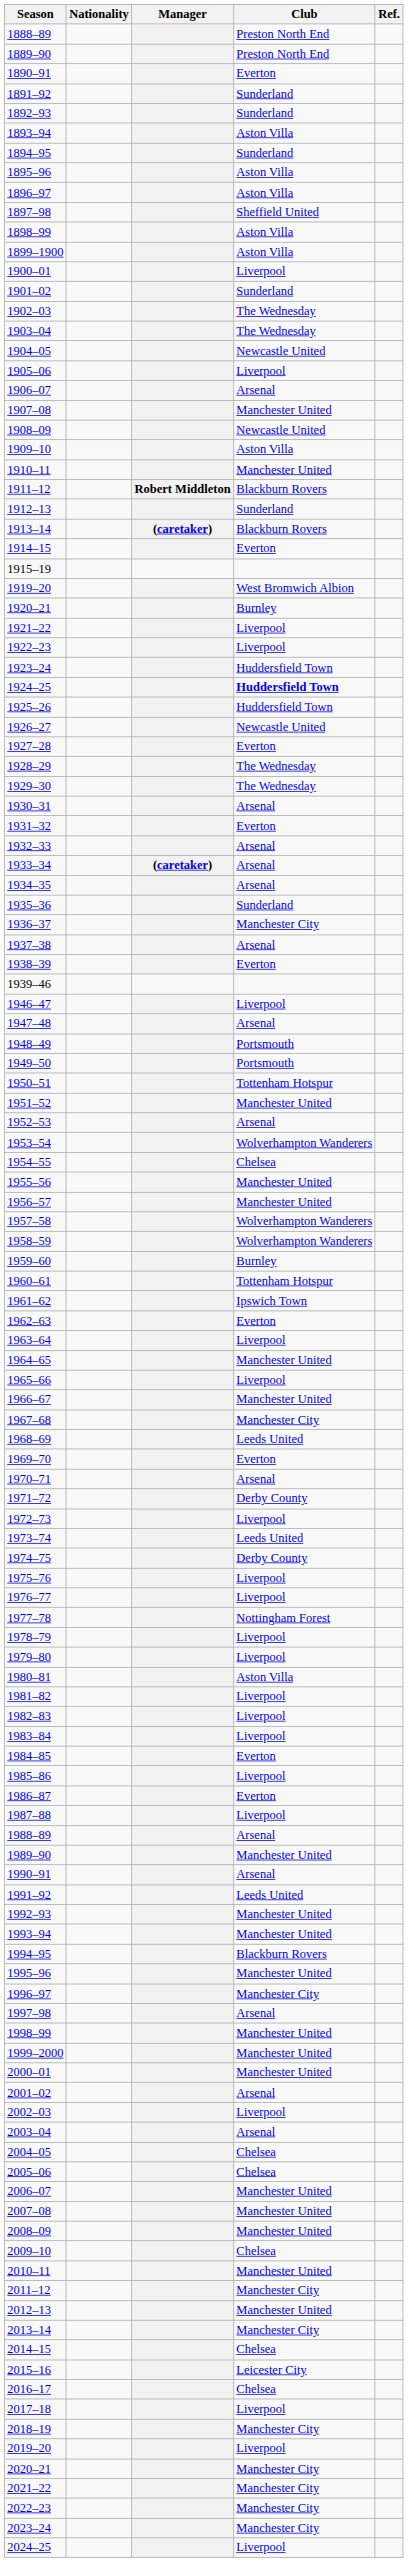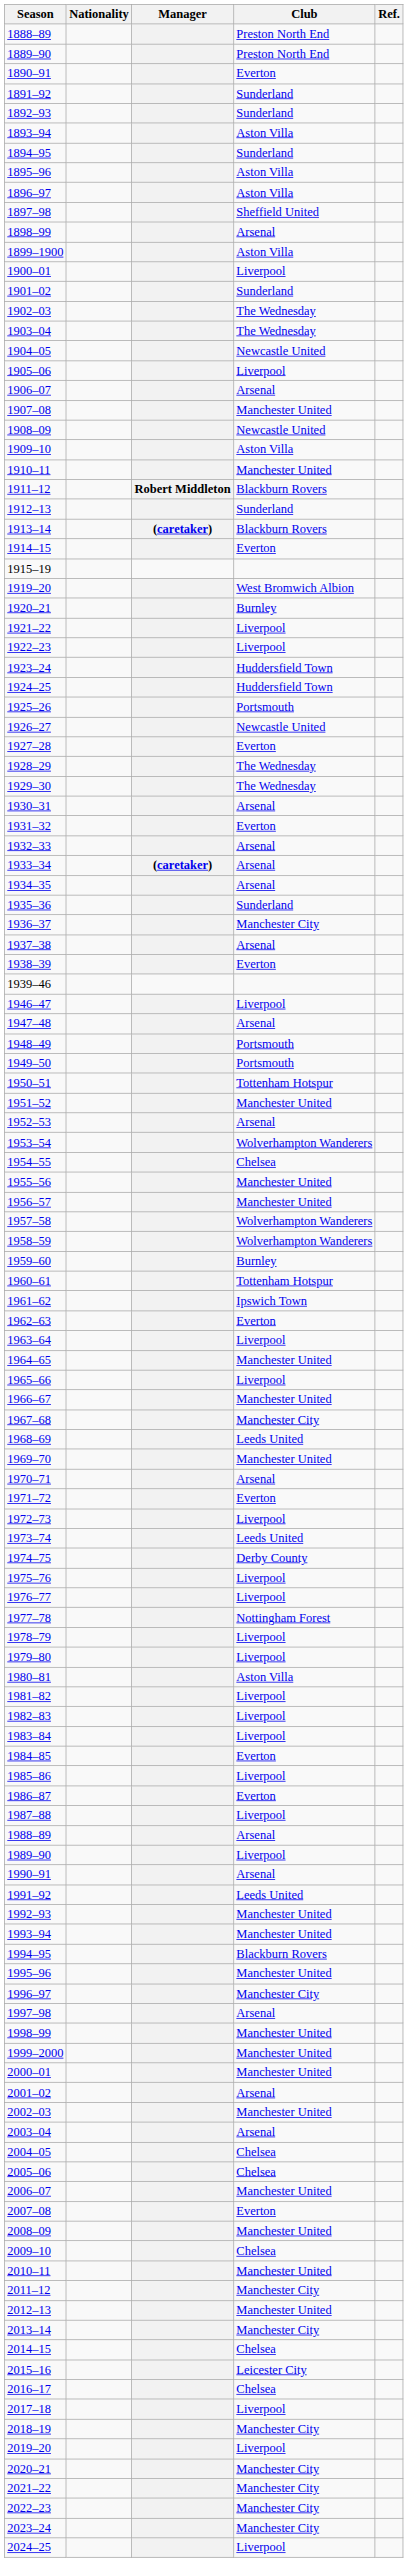 <table class="sortable wikitable plainrowheaders">
 <tr>
 <th scope=col>Season</th>
 <th scope=col>Nationality</th>
 <th scope=col>Manager</th>
 <th scope=col>Club</th>
 <th scope=col class="unsortable">Ref.</th>
 </tr>
 <tr>
 <td> <a href='#'>1888–89</a></td>
 <td></td>
 <th scope=row></th>
 <td><a href='#'>Preston North End</a></td>
 <td></td>
 </tr>
 <tr>
 <td><a href='#'>1889–90</a></td>
 <td></td>
 <th scope=row></th>
 <td><a href='#'>Preston North End</a></td>
 <td></td>
 </tr>
 <tr>
 <td><a href='#'>1890–91</a></td>
 <td></td>
 <th scope=row></th>
 <td><a href='#'>Everton</a></td>
 <td></td>
 </tr>
 <tr>
 <td><a href='#'>1891–92</a></td>
 <td></td>
 <th scope=row></th>
 <td><a href='#'>Sunderland</a></td>
 <td></td>
 </tr>
 <tr>
 <td> <a href='#'>1892–93</a></td>
 <td></td>
 <th scope=row></th>
 <td><a href='#'>Sunderland</a></td>
 <td></td>
 </tr>
 <tr>
 <td><a href='#'>1893–94</a></td>
 <td></td>
 <th scope=row></th>
 <td><a href='#'>Aston Villa</a></td>
 <td></td>
 </tr>
 <tr>
 <td><a href='#'>1894–95</a></td>
 <td></td>
 <th scope=row></th>
 <td><a href='#'>Sunderland</a></td>
 <td></td>
 </tr>
 <tr>
 <td><a href='#'>1895–96</a></td>
 <td></td>
 <th scope=row></th>
 <td><a href='#'>Aston Villa</a></td>
 <td></td>
 </tr>
 <tr>
 <td><a href='#'>1896–97</a></td>
 <td></td>
 <th scope=row></th>
 <td><a href='#'>Aston Villa</a></td>
 <td></td>
 </tr>
 <tr>
 <td><a href='#'>1897–98</a></td>
 <td></td>
 <th scope=row></th>
 <td><a href='#'>Sheffield United</a></td>
 <td></td>
 </tr>
 <tr>
 <td><a href='#'>1898–99</a></td>
 <td></td>
 <th scope=row></th>
-<td><a href='#'>Aston Villa</a></td>
+<td><a href='#'>Arsenal</a></td>
 <td></td>
 </tr>
 <tr>
 <td><a href='#'>1899–1900</a></td>
 <td></td>
 <th scope=row></th>
 <td><a href='#'>Aston Villa</a></td>
 <td></td>
 </tr>
 <tr>
 <td><a href='#'>1900–01</a></td>
 <td></td>
 <th scope=row></th>
 <td><a href='#'>Liverpool</a></td>
 <td></td>
 </tr>
 <tr>
 <td><a href='#'>1901–02</a></td>
 <td></td>
 <th scope=row></th>
 <td><a href='#'>Sunderland</a></td>
 <td></td>
 </tr>
 <tr>
 <td><a href='#'>1902–03</a></td>
 <td></td>
 <th scope=row></th>
 <td data-sort-value="Wednesday"><a href='#'>The Wednesday</a></td>
 <td></td>
 </tr>
 <tr>
 <td><a href='#'>1903–04</a></td>
 <td></td>
 <th scope=row></th>
 <td data-sort-value="Wednesday"><a href='#'>The Wednesday</a></td>
 <td></td>
 </tr>
 <tr>
 <td><a href='#'>1904–05</a></td>
 <td></td>
 <th scope=row></th>
 <td><a href='#'>Newcastle United</a></td>
 <td></td>
 </tr>
 <tr>
 <td><a href='#'>1905–06</a></td>
 <td></td>
 <th scope=row></th>
 <td><a href='#'>Liverpool</a></td>
 <td></td>
 </tr>
 <tr>
 <td><a href='#'>1906–07</a></td>
 <td></td>
 <th scope=row></th>
 <td><a href='#'>Arsenal</a></td>
 <td></td>
 </tr>
 <tr>
 <td><a href='#'>1907–08</a></td>
 <td></td>
 <th scope=row></th>
 <td><a href='#'>Manchester United</a></td>
 <td></td>
 </tr>
 <tr>
 <td><a href='#'>1908–09</a></td>
 <td></td>
 <th scope=row></th>
 <td><a href='#'>Newcastle United</a></td>
 <td></td>
 </tr>
 <tr>
 <td><a href='#'>1909–10</a></td>
 <td></td>
 <th scope=row></th>
 <td><a href='#'>Aston Villa</a></td>
 <td></td>
 </tr>
 <tr>
 <td><a href='#'>1910–11</a></td>
 <td></td>
 <th scope=row></th>
 <td><a href='#'>Manchester United</a></td>
 <td></td>
 </tr>
 <tr>
 <td><a href='#'>1911–12</a></td>
 <td></td>
 <th scope=row>Robert Middleton</th>
 <td><a href='#'>Blackburn Rovers</a></td>
 <td></td>
 </tr>
 <tr>
 <td><a href='#'>1912–13</a></td>
 <td></td>
 <th scope=row></th>
 <td><a href='#'>Sunderland</a></td>
 <td></td>
 </tr>
 <tr>
 <td><a href='#'>1913–14</a></td>
 <td></td>
 <th scope=row> (<a href='#'>caretaker</a>)</th>
 <td><a href='#'>Blackburn Rovers</a></td>
 <td></td>
 </tr>
 <tr>
 <td><a href='#'>1914–15</a></td>
 <td></td>
 <th scope=row></th>
 <td><a href='#'>Everton</a></td>
 <td></td>
 </tr>
 <tr>
 <td>1915–19</td>
 <td align=center></td>
 <td align=center></td>
 <td align=center></td>
 <td align=center></td>
 </tr>
 <tr>
 <td><a href='#'>1919–20</a></td>
 <td></td>
 <th scope=row></th>
 <td><a href='#'>West Bromwich Albion</a></td>
 <td></td>
 </tr>
 <tr>
 <td><a href='#'>1920–21</a></td>
 <td></td>
 <th scope=row></th>
 <td><a href='#'>Burnley</a></td>
 <td></td>
 </tr>
 <tr>
 <td><a href='#'>1921–22</a></td>
 <td></td>
 <th scope=row></th>
 <td><a href='#'>Liverpool</a></td>
 <td></td>
 </tr>
 <tr>
 <td><a href='#'>1922–23</a></td>
 <td></td>
 <th scope=row></th>
 <td><a href='#'>Liverpool</a></td>
 <td></td>
 </tr>
 <tr>
 <td><a href='#'>1923–24</a></td>
 <td></td>
 <th scope=row></th>
 <td><a href='#'>Huddersfield Town</a></td>
 <td></td>
 </tr>
 <tr>
 <td><a href='#'>1924–25</a></td>
 <td></td>
 <th scope=row></th>
-<td><strong><a href='#'>Huddersfield Town</a></strong></td>
+<td><a href='#'>Huddersfield Town</a></td>
 <td></td>
 </tr>
 <tr>
 <td><a href='#'>1925–26</a></td>
 <td></td>
 <th scope=row></th>
-<td><a href='#'>Huddersfield Town</a></td>
+<td><a href='#'>Portsmouth</a></td>
 <td></td>
 </tr>
 <tr>
 <td><a href='#'>1926–27</a></td>
 <td></td>
 <th scope=row></th>
 <td><a href='#'>Newcastle United</a></td>
 <td></td>
 </tr>
 <tr>
 <td><a href='#'>1927–28</a></td>
 <td></td>
 <th scope=row></th>
 <td><a href='#'>Everton</a></td>
 <td></td>
 </tr>
 <tr>
 <td><a href='#'>1928–29</a></td>
 <td></td>
 <th scope=row></th>
 <td data-sort-value="Wednesday"><a href='#'>The Wednesday</a></td>
 <td></td>
 </tr>
 <tr>
 <td><a href='#'>1929–30</a></td>
 <td></td>
 <th scope=row></th>
 <td data-sort-value="Wednesday"><a href='#'>The Wednesday</a></td>
 <td></td>
 </tr>
 <tr>
 <td><a href='#'>1930–31</a></td>
 <td></td>
 <th scope=row></th>
 <td><a href='#'>Arsenal</a></td>
 <td></td>
 </tr>
 <tr>
 <td><a href='#'>1931–32</a></td>
 <td></td>
 <th scope=row></th>
 <td><a href='#'>Everton</a></td>
 <td></td>
 </tr>
 <tr>
 <td><a href='#'>1932–33</a></td>
 <td></td>
 <th scope=row></th>
 <td><a href='#'>Arsenal</a></td>
 <td></td>
 </tr>
 <tr>
 <td><a href='#'>1933–34</a></td>
 <td></td>
 <th scope=row> (<a href='#'>caretaker</a>)</th>
 <td><a href='#'>Arsenal</a></td>
 <td></td>
 </tr>
 <tr>
 <td><a href='#'>1934–35</a></td>
 <td></td>
 <th scope=row></th>
 <td><a href='#'>Arsenal</a></td>
 <td></td>
 </tr>
 <tr>
 <td><a href='#'>1935–36</a></td>
 <td></td>
 <th scope=row></th>
 <td><a href='#'>Sunderland</a></td>
 <td></td>
 </tr>
 <tr>
 <td><a href='#'>1936–37</a></td>
 <td></td>
 <th scope=row></th>
 <td><a href='#'>Manchester City</a></td>
 <td></td>
 </tr>
 <tr>
 <td><a href='#'>1937–38</a></td>
 <td></td>
 <th scope=row></th>
 <td><a href='#'>Arsenal</a></td>
 <td></td>
 </tr>
 <tr>
 <td><a href='#'>1938–39</a></td>
 <td></td>
 <th scope=row></th>
 <td><a href='#'>Everton</a></td>
 <td></td>
 </tr>
 <tr>
 <td>1939–46</td>
 <td align=center></td>
 <td align=center></td>
 <td align=center></td>
 <td align=center></td>
 </tr>
 <tr>
 <td><a href='#'>1946–47</a></td>
 <td></td>
 <th scope=row></th>
 <td><a href='#'>Liverpool</a></td>
 <td></td>
 </tr>
 <tr>
 <td><a href='#'>1947–48</a></td>
 <td></td>
 <th scope=row></th>
 <td><a href='#'>Arsenal</a></td>
 <td></td>
 </tr>
 <tr>
 <td><a href='#'>1948–49</a></td>
 <td></td>
 <th scope=row></th>
 <td><a href='#'>Portsmouth</a></td>
 <td></td>
 </tr>
 <tr>
 <td><a href='#'>1949–50</a></td>
 <td></td>
 <th scope=row></th>
 <td><a href='#'>Portsmouth</a></td>
 <td></td>
 </tr>
 <tr>
 <td><a href='#'>1950–51</a></td>
 <td></td>
 <th scope=row></th>
 <td><a href='#'>Tottenham Hotspur</a></td>
 <td></td>
 </tr>
 <tr>
 <td><a href='#'>1951–52</a></td>
 <td></td>
 <th scope=row></th>
 <td><a href='#'>Manchester United</a></td>
 <td></td>
 </tr>
 <tr>
 <td><a href='#'>1952–53</a></td>
 <td></td>
 <th scope=row></th>
 <td><a href='#'>Arsenal</a></td>
 <td></td>
 </tr>
 <tr>
 <td><a href='#'>1953–54</a></td>
 <td></td>
 <th scope=row></th>
 <td><a href='#'>Wolverhampton Wanderers</a></td>
 <td></td>
 </tr>
 <tr>
 <td><a href='#'>1954–55</a></td>
 <td></td>
 <th scope=row></th>
 <td><a href='#'>Chelsea</a></td>
 <td></td>
 </tr>
 <tr>
 <td><a href='#'>1955–56</a></td>
 <td></td>
 <th scope=row></th>
 <td><a href='#'>Manchester United</a></td>
 <td></td>
 </tr>
 <tr>
 <td><a href='#'>1956–57</a></td>
 <td></td>
 <th scope=row></th>
 <td><a href='#'>Manchester United</a></td>
 <td></td>
 </tr>
 <tr>
 <td><a href='#'>1957–58</a></td>
 <td></td>
 <th scope=row></th>
 <td><a href='#'>Wolverhampton Wanderers</a></td>
 <td></td>
 </tr>
 <tr>
 <td><a href='#'>1958–59</a></td>
 <td></td>
 <th scope=row></th>
 <td><a href='#'>Wolverhampton Wanderers</a></td>
 <td></td>
 </tr>
 <tr>
 <td><a href='#'>1959–60</a></td>
 <td></td>
 <th scope=row></th>
 <td><a href='#'>Burnley</a></td>
 <td></td>
 </tr>
 <tr>
 <td><a href='#'>1960–61</a></td>
 <td></td>
 <th scope=row></th>
 <td><a href='#'>Tottenham Hotspur</a></td>
 <td></td>
 </tr>
 <tr>
 <td><a href='#'>1961–62</a></td>
 <td></td>
 <th scope=row></th>
 <td><a href='#'>Ipswich Town</a></td>
 <td></td>
 </tr>
 <tr>
 <td><a href='#'>1962–63</a></td>
 <td></td>
 <th scope=row></th>
 <td><a href='#'>Everton</a></td>
 <td></td>
 </tr>
 <tr>
 <td><a href='#'>1963–64</a></td>
 <td></td>
 <th scope=row></th>
 <td><a href='#'>Liverpool</a></td>
 <td></td>
 </tr>
 <tr>
 <td><a href='#'>1964–65</a></td>
 <td></td>
 <th scope=row></th>
 <td><a href='#'>Manchester United</a></td>
 <td></td>
 </tr>
 <tr>
 <td><a href='#'>1965–66</a></td>
 <td></td>
 <th scope=row></th>
 <td><a href='#'>Liverpool</a></td>
 <td></td>
 </tr>
 <tr>
 <td><a href='#'>1966–67</a></td>
 <td></td>
 <th scope=row></th>
 <td><a href='#'>Manchester United</a></td>
 <td></td>
 </tr>
 <tr>
 <td><a href='#'>1967–68</a></td>
 <td></td>
 <th scope=row></th>
 <td><a href='#'>Manchester City</a></td>
 <td></td>
 </tr>
 <tr>
 <td><a href='#'>1968–69</a></td>
 <td></td>
 <th scope=row></th>
 <td><a href='#'>Leeds United</a></td>
 <td></td>
 </tr>
 <tr>
 <td><a href='#'>1969–70</a></td>
 <td></td>
 <th scope=row></th>
-<td><a href='#'>Everton</a></td>
+<td><a href='#'>Manchester United</a></td>
 <td></td>
 </tr>
 <tr>
 <td><a href='#'>1970–71</a></td>
 <td></td>
 <th scope=row></th>
 <td><a href='#'>Arsenal</a></td>
 <td></td>
 </tr>
 <tr>
 <td><a href='#'>1971–72</a></td>
 <td></td>
 <th scope=row></th>
-<td><a href='#'>Derby County</a></td>
+<td><a href='#'>Everton</a></td>
 <td></td>
 </tr>
 <tr>
 <td><a href='#'>1972–73</a></td>
 <td></td>
 <th scope=row></th>
 <td><a href='#'>Liverpool</a></td>
 <td></td>
 </tr>
 <tr>
 <td><a href='#'>1973–74</a></td>
 <td></td>
 <th scope=row></th>
 <td><a href='#'>Leeds United</a></td>
 <td></td>
 </tr>
 <tr>
 <td><a href='#'>1974–75</a></td>
 <td></td>
 <th scope=row></th>
 <td><a href='#'>Derby County</a></td>
 <td></td>
 </tr>
 <tr>
 <td><a href='#'>1975–76</a></td>
 <td></td>
 <th scope=row></th>
 <td><a href='#'>Liverpool</a></td>
 <td></td>
 </tr>
 <tr>
 <td><a href='#'>1976–77</a></td>
 <td></td>
 <th scope=row></th>
 <td><a href='#'>Liverpool</a></td>
 <td></td>
 </tr>
 <tr>
 <td><a href='#'>1977–78</a></td>
 <td></td>
 <th scope=row></th>
 <td><a href='#'>Nottingham Forest</a></td>
 <td></td>
 </tr>
 <tr>
 <td><a href='#'>1978–79</a></td>
 <td></td>
 <th scope=row></th>
 <td><a href='#'>Liverpool</a></td>
 <td></td>
 </tr>
 <tr>
 <td><a href='#'>1979–80</a></td>
 <td></td>
 <th scope=row></th>
 <td><a href='#'>Liverpool</a></td>
 <td></td>
 </tr>
 <tr>
 <td><a href='#'>1980–81</a></td>
 <td></td>
 <th scope=row></th>
 <td><a href='#'>Aston Villa</a></td>
 <td></td>
 </tr>
 <tr>
 <td><a href='#'>1981–82</a></td>
 <td></td>
 <th scope=row></th>
 <td><a href='#'>Liverpool</a></td>
 <td></td>
 </tr>
 <tr>
 <td><a href='#'>1982–83</a></td>
 <td></td>
 <th scope=row></th>
 <td><a href='#'>Liverpool</a></td>
 <td></td>
 </tr>
 <tr>
 <td><a href='#'>1983–84</a></td>
 <td></td>
 <th scope=row></th>
 <td><a href='#'>Liverpool</a></td>
 <td></td>
 </tr>
 <tr>
 <td><a href='#'>1984–85</a></td>
 <td></td>
 <th scope=row></th>
 <td><a href='#'>Everton</a></td>
 <td></td>
 </tr>
 <tr>
 <td><a href='#'>1985–86</a></td>
 <td></td>
 <th scope=row></th>
 <td><a href='#'>Liverpool</a></td>
 <td></td>
 </tr>
 <tr>
 <td><a href='#'>1986–87</a></td>
 <td></td>
 <th scope=row></th>
 <td><a href='#'>Everton</a></td>
 <td></td>
 </tr>
 <tr>
 <td><a href='#'>1987–88</a></td>
 <td></td>
 <th scope=row></th>
 <td><a href='#'>Liverpool</a></td>
 <td></td>
 </tr>
 <tr>
 <td><a href='#'>1988–89</a></td>
 <td></td>
 <th scope=row></th>
 <td><a href='#'>Arsenal</a></td>
 <td></td>
 </tr>
 <tr>
 <td><a href='#'>1989–90</a></td>
 <td></td>
 <th scope=row></th>
-<td><a href='#'>Manchester United</a></td>
+<td><a href='#'>Liverpool</a></td>
 <td></td>
 </tr>
 <tr>
 <td><a href='#'>1990–91</a></td>
 <td></td>
 <th scope=row></th>
 <td><a href='#'>Arsenal</a></td>
 <td></td>
 </tr>
 <tr>
 <td><a href='#'>1991–92</a></td>
 <td></td>
 <th scope=row></th>
 <td><a href='#'>Leeds United</a></td>
 <td></td>
 </tr>
 <tr>
 <td> <a href='#'>1992–93</a></td>
 <td></td>
 <th scope=row></th>
 <td><a href='#'>Manchester United</a></td>
 <td></td>
 </tr>
 <tr>
 <td><a href='#'>1993–94</a></td>
 <td></td>
 <th scope=row></th>
 <td><a href='#'>Manchester United</a></td>
 <td></td>
 </tr>
 <tr>
 <td><a href='#'>1994–95</a></td>
 <td></td>
 <th scope=row></th>
 <td><a href='#'>Blackburn Rovers</a></td>
 <td></td>
 </tr>
 <tr>
 <td><a href='#'>1995–96</a></td>
 <td></td>
 <th scope=row></th>
 <td><a href='#'>Manchester United</a></td>
 <td></td>
 </tr>
 <tr>
 <td><a href='#'>1996–97</a></td>
 <td></td>
 <th scope=row></th>
 <td><a href='#'>Manchester City</a></td>
 <td></td>
 </tr>
 <tr>
 <td><a href='#'>1997–98</a></td>
 <td></td>
 <th scope=row></th>
 <td><a href='#'>Arsenal</a></td>
 <td></td>
 </tr>
 <tr>
 <td><a href='#'>1998–99</a></td>
 <td></td>
 <th scope=row></th>
 <td><a href='#'>Manchester United</a></td>
 <td></td>
 </tr>
 <tr>
 <td><a href='#'>1999–2000</a></td>
 <td></td>
 <th scope=row></th>
 <td><a href='#'>Manchester United</a></td>
 <td></td>
 </tr>
 <tr>
 <td><a href='#'>2000–01</a></td>
 <td></td>
 <th scope=row></th>
 <td><a href='#'>Manchester United</a></td>
 <td></td>
 </tr>
 <tr>
 <td><a href='#'>2001–02</a></td>
 <td></td>
 <th scope=row></th>
 <td><a href='#'>Arsenal</a></td>
 <td></td>
 </tr>
 <tr>
 <td><a href='#'>2002–03</a></td>
 <td></td>
 <th scope=row></th>
-<td><a href='#'>Liverpool</a></td>
+<td><a href='#'>Manchester United</a></td>
 <td></td>
 </tr>
 <tr>
 <td><a href='#'>2003–04</a></td>
 <td></td>
 <th scope=row></th>
 <td><a href='#'>Arsenal</a></td>
 <td></td>
 </tr>
 <tr>
 <td><a href='#'>2004–05</a></td>
 <td></td>
 <th scope=row></th>
 <td><a href='#'>Chelsea</a></td>
 <td></td>
 </tr>
 <tr>
 <td><a href='#'>2005–06</a></td>
 <td></td>
 <th scope=row></th>
 <td><a href='#'>Chelsea</a></td>
 <td></td>
 </tr>
 <tr>
 <td><a href='#'>2006–07</a></td>
 <td></td>
 <th scope=row></th>
 <td><a href='#'>Manchester United</a></td>
 <td></td>
 </tr>
 <tr>
 <td><a href='#'>2007–08</a></td>
 <td></td>
 <th scope=row></th>
-<td><a href='#'>Manchester United</a></td>
+<td><a href='#'>Everton</a></td>
 <td></td>
 </tr>
 <tr>
 <td><a href='#'>2008–09</a></td>
 <td></td>
 <th scope=row></th>
 <td><a href='#'>Manchester United</a></td>
 <td></td>
 </tr>
 <tr>
 <td><a href='#'>2009–10</a></td>
 <td></td>
 <th scope=row></th>
 <td><a href='#'>Chelsea</a></td>
 <td></td>
 </tr>
 <tr>
 <td><a href='#'>2010–11</a></td>
 <td></td>
 <th scope=row></th>
 <td><a href='#'>Manchester United</a></td>
 <td></td>
 </tr>
 <tr>
 <td><a href='#'>2011–12</a></td>
 <td></td>
 <th scope=row></th>
 <td><a href='#'>Manchester City</a></td>
 <td></td>
 </tr>
 <tr>
 <td><a href='#'>2012–13</a></td>
 <td></td>
 <th scope=row></th>
 <td><a href='#'>Manchester United</a></td>
 <td></td>
 </tr>
 <tr>
 <td><a href='#'>2013–14</a></td>
 <td></td>
 <th scope=row></th>
 <td><a href='#'>Manchester City</a></td>
 <td></td>
 </tr>
 <tr>
 <td><a href='#'>2014–15</a></td>
 <td></td>
 <th scope=row></th>
 <td><a href='#'>Chelsea</a></td>
 <td></td>
 </tr>
 <tr>
 <td><a href='#'>2015–16</a></td>
 <td></td>
 <th scope=row></th>
 <td><a href='#'>Leicester City</a></td>
 <td></td>
 </tr>
 <tr>
 <td><a href='#'>2016–17</a></td>
 <td></td>
 <th scope=row></th>
 <td><a href='#'>Chelsea</a></td>
 <td></td>
 </tr>
 <tr>
 <td><a href='#'>2017–18</a></td>
 <td></td>
 <th scope=row></th>
 <td><a href='#'>Liverpool</a></td>
 <td></td>
 </tr>
 <tr>
 <td><a href='#'>2018–19</a></td>
 <td></td>
 <th scope=row></th>
 <td><a href='#'>Manchester City</a></td>
 <td></td>
 </tr>
 <tr>
 <td><a href='#'>2019–20</a></td>
 <td></td>
 <th scope=row></th>
 <td><a href='#'>Liverpool</a></td>
 <td></td>
 </tr>
 <tr>
 <td><a href='#'>2020–21</a></td>
 <td></td>
 <th scope=row></th>
 <td><a href='#'>Manchester City</a></td>
 <td></td>
 </tr>
 <tr>
 <td><a href='#'>2021–22</a></td>
 <td></td>
 <th scope=row></th>
 <td><a href='#'>Manchester City</a></td>
 <td></td>
 </tr>
 <tr>
 <td><a href='#'>2022–23</a></td>
 <td></td>
 <th scope=row></th>
 <td><a href='#'>Manchester City</a></td>
 <td></td>
 </tr>
 <tr>
 <td><a href='#'>2023–24</a></td>
 <td></td>
 <th scope=row></th>
 <td><a href='#'>Manchester City</a></td>
 <td></td>
 </tr>
 <tr>
 <td><a href='#'>2024–25</a></td>
 <td></td>
 <th scope=row></th>
 <td><a href='#'>Liverpool</a></td>
 <td></td>
 </tr>
 </table>
